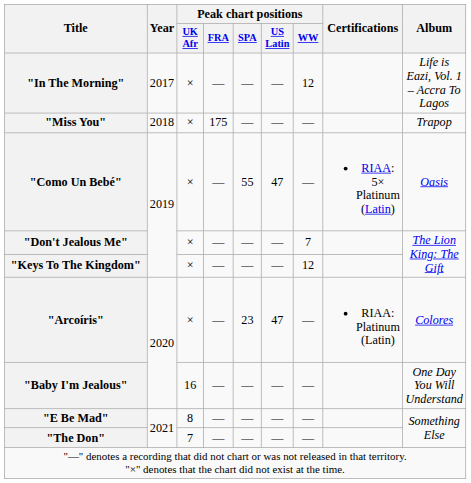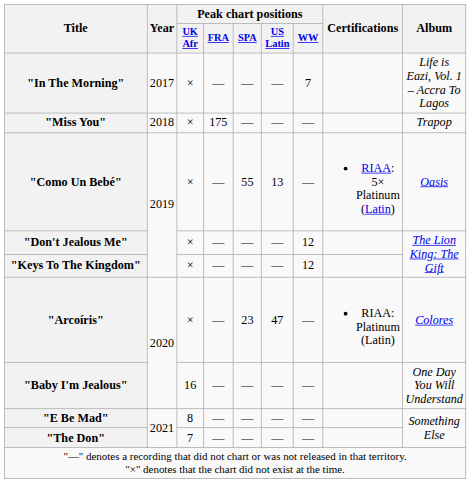 <table class="wikitable plainrowheaders" style="text-align:center;">
 <tr>
 <th scope="col" rowspan="2" style="width:22em;">Title</th>
 <th scope="col" rowspan="2">Year</th>
 <th scope="col" colspan="5">Peak chart positions</th>
 <th scope="col" rowspan="2">Certifications</th>
 <th scope="col" rowspan="2">Album</th>
 </tr>
 <tr>
 <th scope="col" style="width:3em;font-size:85%;"><a href='#'>UK<br>Afr</a><br></th>
 <th scope="col" style="width:3em;font-size:85%;"><a href='#'>FRA</a><br></th>
 <th scope="col" style="width:3em;font-size:85%;"><a href='#'>SPA</a><br></th>
 <th scope="col" style="width:3em;font-size:85%;"><a href='#'>US <br>Latin</a><br></th>
 <th scope="col" style="width:3em;font-size:85%;"><a href='#'>WW</a><br></th>
 </tr>
 <tr>
 <th scope="row">"In The Morning"<br></th>
 <td>2017</td>
 <td>×</td>
 <td>—</td>
 <td>—</td>
 <td>—</td>
-<td>12</td>
+<td>7</td>
 <td></td>
 <td><em>Life is Eazi, Vol. 1 – Accra To Lagos</em></td>
 </tr>
 <tr>
 <th scope="row">"Miss You"<br></th>
 <td>2018</td>
 <td>×</td>
 <td>175</td>
 <td>—</td>
 <td>—</td>
 <td>—</td>
 <td></td>
 <td><em>Trapop</em></td>
 </tr>
 <tr>
 <th scope="row">"Como Un Bebé"<br></th>
 <td rowspan=3>2019</td>
 <td>×</td>
 <td>—</td>
 <td>55</td>
-<td>47</td>
+<td>13</td>
 <td>—</td>
 <td><br><ul><li><a href='#'>RIAA</a>: 5× Platinum (<a href='#'>Latin</a>)</li></ul></td>
 <td><em><a href='#'>Oasis</a></em></td>
 </tr>
 <tr>
 <th scope="row">"Don't Jealous Me"<br></th>
 <td>×</td>
 <td>—</td>
 <td>—</td>
 <td>—</td>
-<td>7</td>
+<td>12</td>
 <td></td>
 <td rowspan=2><em><a href='#'>The Lion King: The Gift</a></em></td>
 </tr>
 <tr>
 <th scope="row">"Keys To The Kingdom"<br></th>
 <td>×</td>
 <td>—</td>
 <td>—</td>
 <td>—</td>
 <td>12</td>
 <td></td>
 </tr>
 <tr>
 <th scope="row">"Arcoíris"<br></th>
 <td rowspan=2>2020</td>
 <td>×</td>
 <td>—</td>
 <td>23</td>
 <td>47</td>
 <td>—</td>
 <td><br><ul><li>RIAA: Platinum (Latin)</li></ul></td>
 <td><em><a href='#'>Colores</a></em></td>
 </tr>
 <tr>
 <th scope="row">"Baby I'm Jealous"<br></th>
 <td>16</td>
 <td>—</td>
 <td>—</td>
 <td>—</td>
 <td>—</td>
 <td></td>
 <td><em>One Day You Will Understand</em></td>
 </tr>
 <tr>
 <th scope="row">"E Be Mad"</th>
 <td rowspan=2>2021</td>
 <td>8</td>
 <td>—</td>
 <td>—</td>
 <td>—</td>
 <td>—</td>
 <td></td>
 <td rowspan=2><em>Something Else</em></td>
 </tr>
 <tr>
 <th scope="row">"The Don"</th>
 <td>7</td>
 <td>—</td>
 <td>—</td>
 <td>—</td>
 <td>—</td>
 </tr>
 <tr>
 <td colspan="10" style="font-size:90%">"—" denotes a recording that did not chart or was not released in that territory.<br>"×" denotes that the chart did not exist at the time.</td>
 </tr>
 </table>
